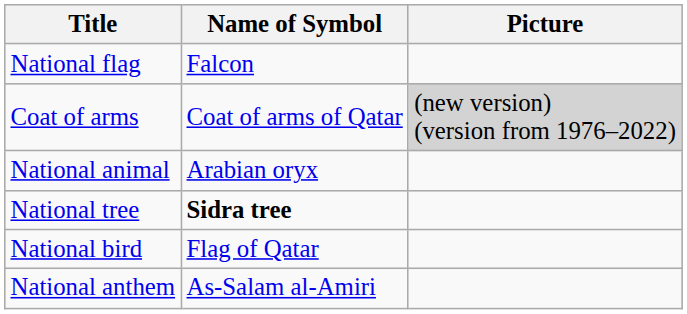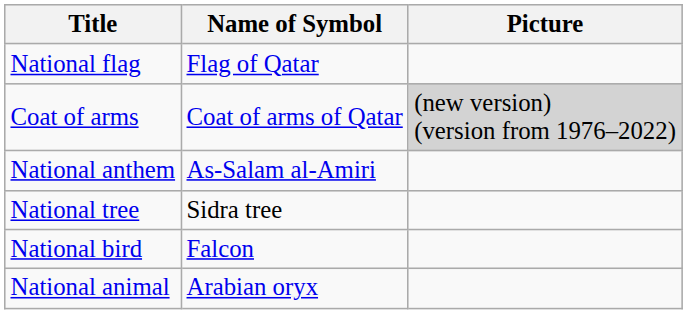 <table class="wikitable">
 <tr>
 <th>Title</th>
 <th>Name of Symbol</th>
 <th>Picture</th>
 </tr>
 <tr>
 <td><a href='#'>National flag</a></td>
-<td><a href='#'>Falcon</a></td>
+<td><a href='#'>Flag of Qatar</a></td>
 <td></td>
 </tr>
 <tr>
 <td><a href='#'>Coat of arms</a></td>
 <td><a href='#'>Coat of arms of Qatar</a></td>
 <td style="background: lightgrey;">(new version)<br> (version from 1976–2022)</td>
 </tr>
 <tr>
+<td><a href='#'>National anthem</a></td>
+<td><a href='#'>As-Salam al-Amiri</a></td>
+<td></td>
+</tr>
+<tr>
+<td><a href='#'>National tree</a></td>
+<td>Sidra tree</td>
+<td></td>
+</tr>
+<tr>
+<td><a href='#'>National bird</a></td>
+<td><a href='#'>Falcon</a></td>
+<td></td>
+</tr>
+<tr>
 <td><a href='#'>National animal</a></td>
 <td><a href='#'>Arabian oryx</a></td>
 <td></td>
 </tr>
-<tr>
-<td><a href='#'>National tree</a></td>
-<td><strong>Sidra tree</strong></td>
-<td></td>
-</tr>
-<tr>
-<td><a href='#'>National bird</a></td>
-<td><a href='#'>Flag of Qatar</a></td>
-<td></td>
-</tr>
-<tr>
-<td><a href='#'>National anthem</a></td>
-<td><a href='#'>As-Salam al-Amiri</a></td>
-<td></td>
-</tr>
 </table>
